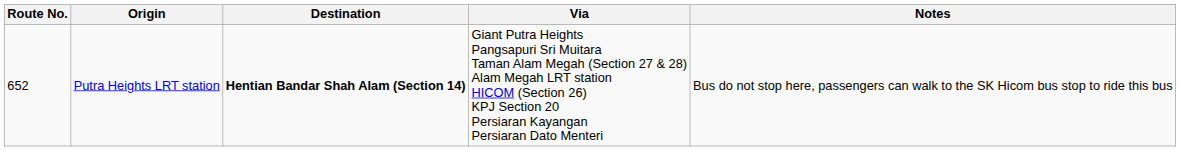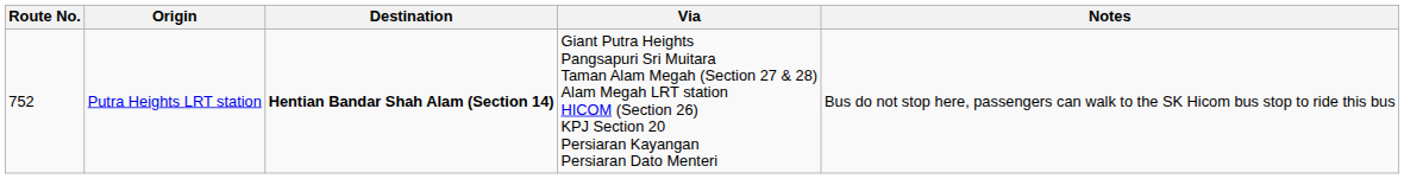 <table class="wikitable">
 <tr>
 <th>Route No.</th>
 <th>Origin</th>
 <th>Destination</th>
 <th>Via</th>
 <th>Notes</th>
 </tr>
 <tr>
-<td>652</td>
+<td>752</td>
 <td> <a href='#'>Putra Heights LRT station</a></td>
 <td><strong>Hentian Bandar Shah Alam (Section 14)</strong></td>
 <td>Giant Putra Heights <br> Pangsapuri Sri Muitara <br> Taman Alam Megah (Section 27 & 28) <br>   Alam Megah LRT station <br> <a href='#'>HICOM</a> (Section 26) <br> KPJ Section 20 <br> Persiaran Kayangan <br> Persiaran Dato Menteri</td>
 <td>Bus do not stop here, passengers can walk to the SK Hicom bus stop to ride this bus</td>
 </tr>
 </table>
